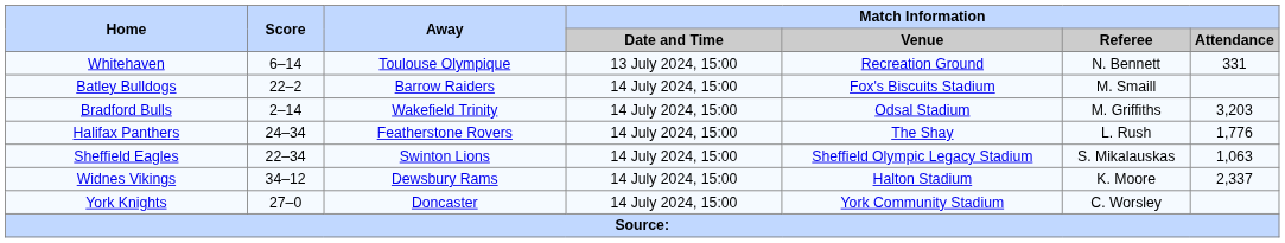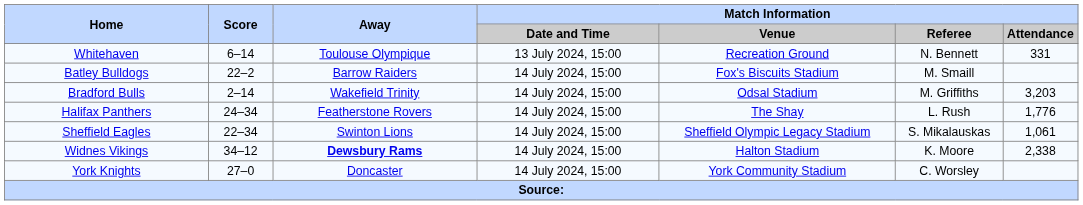 <table border=1 style="border-collapse:collapse; font-size:90%; text-align:center;" cellpadding=3 cellspacing=0 width=100%>
 <tr bgcolor=#C1D8FF>
 <th scope="col" rowspan=2 width=19%>Home</th>
 <th scope="col" rowspan=2 width=6%>Score</th>
 <th scope="col" rowspan=2 width=19%>Away</th>
 <th colspan=6>Match Information</th>
 </tr>
 <tr bgcolor=#CCCCCC>
 <th scope="col" width=17%>Date and Time</th>
 <th scope="col" width=22%>Venue</th>
 <th scope="col" width=10%>Referee</th>
 <th scope="col" width=7%>Attendance</th>
 </tr>
 <tr bgcolor=#F5FAFF>
 <td> <a href='#'>Whitehaven</a></td>
 <td>6–14</td>
 <td> <a href='#'>Toulouse Olympique</a></td>
 <td>13 July 2024, 15:00</td>
 <td><a href='#'>Recreation Ground</a></td>
 <td>N. Bennett</td>
 <td>331</td>
 </tr>
 <tr bgcolor=#F5FAFF>
 <td> <a href='#'>Batley Bulldogs</a></td>
 <td>22–2</td>
 <td> <a href='#'>Barrow Raiders</a></td>
 <td>14 July 2024, 15:00</td>
 <td><a href='#'>Fox's Biscuits Stadium</a></td>
 <td>M. Smaill</td>
 <td></td>
 </tr>
 <tr bgcolor=#F5FAFF>
 <td> <a href='#'>Bradford Bulls</a></td>
 <td>2–14</td>
 <td> <a href='#'>Wakefield Trinity</a></td>
 <td>14 July 2024, 15:00</td>
 <td><a href='#'>Odsal Stadium</a></td>
 <td>M. Griffiths</td>
 <td>3,203</td>
 </tr>
 <tr bgcolor=#F5FAFF>
 <td> <a href='#'>Halifax Panthers</a></td>
 <td>24–34</td>
 <td> <a href='#'>Featherstone Rovers</a></td>
 <td>14 July 2024, 15:00</td>
 <td><a href='#'>The Shay</a></td>
 <td>L. Rush</td>
 <td>1,776</td>
 </tr>
 <tr bgcolor=#F5FAFF>
 <td> <a href='#'>Sheffield Eagles</a></td>
 <td>22–34</td>
 <td> <a href='#'>Swinton Lions</a></td>
 <td>14 July 2024, 15:00</td>
 <td><a href='#'>Sheffield Olympic Legacy Stadium</a></td>
 <td>S. Mikalauskas</td>
-<td>1,063</td>
+<td>1,061</td>
 </tr>
 <tr bgcolor=#F5FAFF>
 <td> <a href='#'>Widnes Vikings</a></td>
 <td>34–12</td>
-<td> <a href='#'>Dewsbury Rams</a></td>
+<td><strong> <a href='#'>Dewsbury Rams</a></strong></td>
 <td>14 July 2024, 15:00</td>
 <td><a href='#'>Halton Stadium</a></td>
 <td>K. Moore</td>
-<td>2,337</td>
+<td>2,338</td>
 </tr>
 <tr bgcolor=#F5FAFF>
 <td> <a href='#'>York Knights</a></td>
 <td>27–0</td>
 <td> <a href='#'>Doncaster</a></td>
 <td>14 July 2024, 15:00</td>
 <td><a href='#'>York Community Stadium</a></td>
 <td>C. Worsley</td>
 <td></td>
 </tr>
 <tr style="background:#c1d8ff;">
 <th colspan=7>Source:</th>
 </tr>
 </table>
